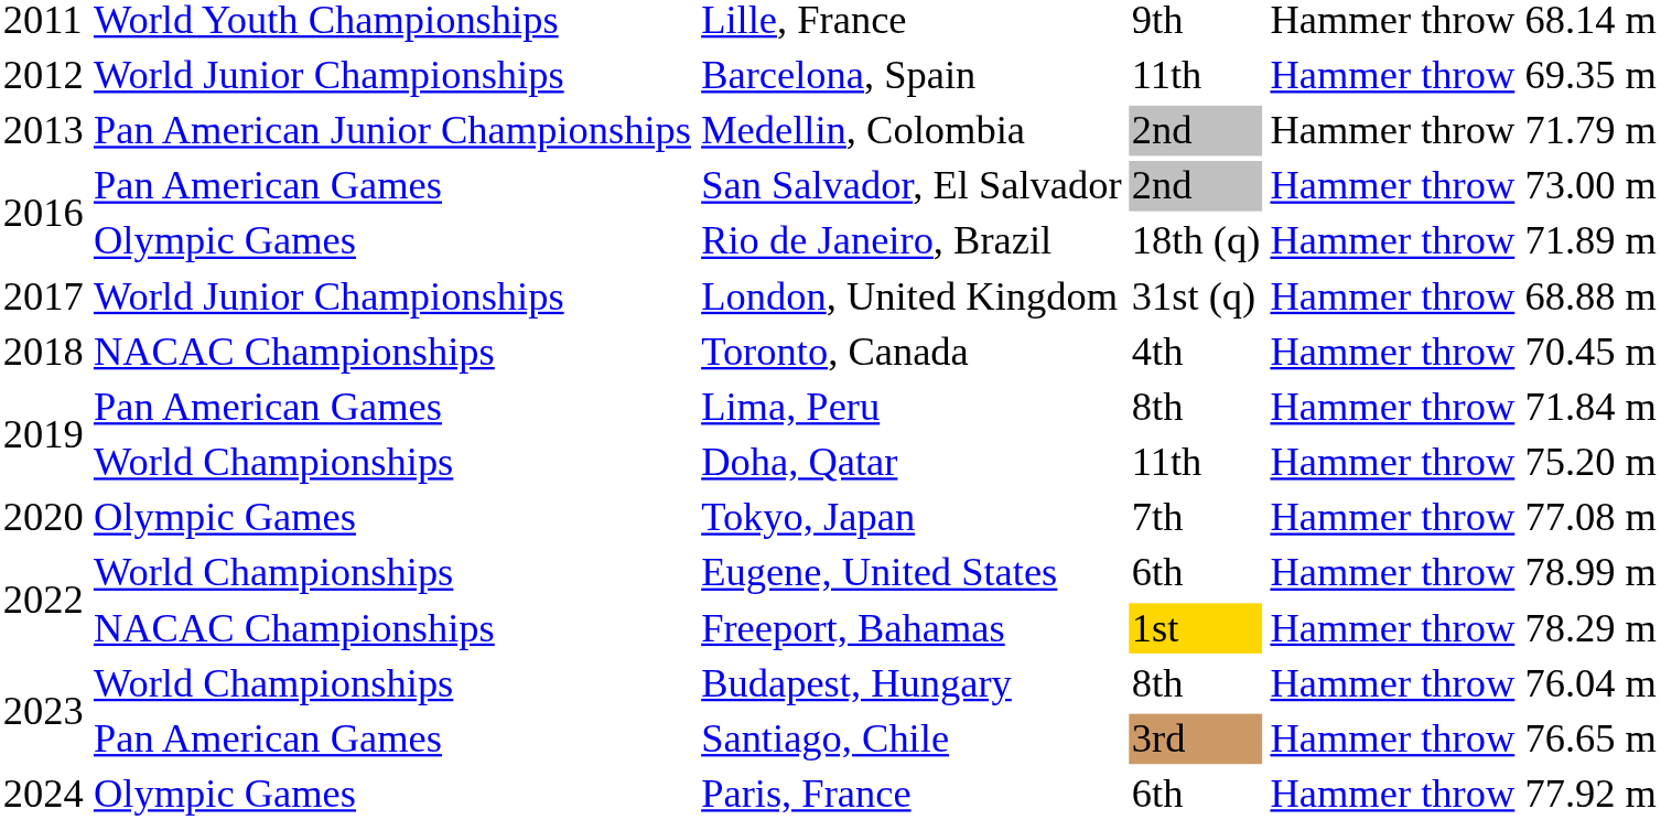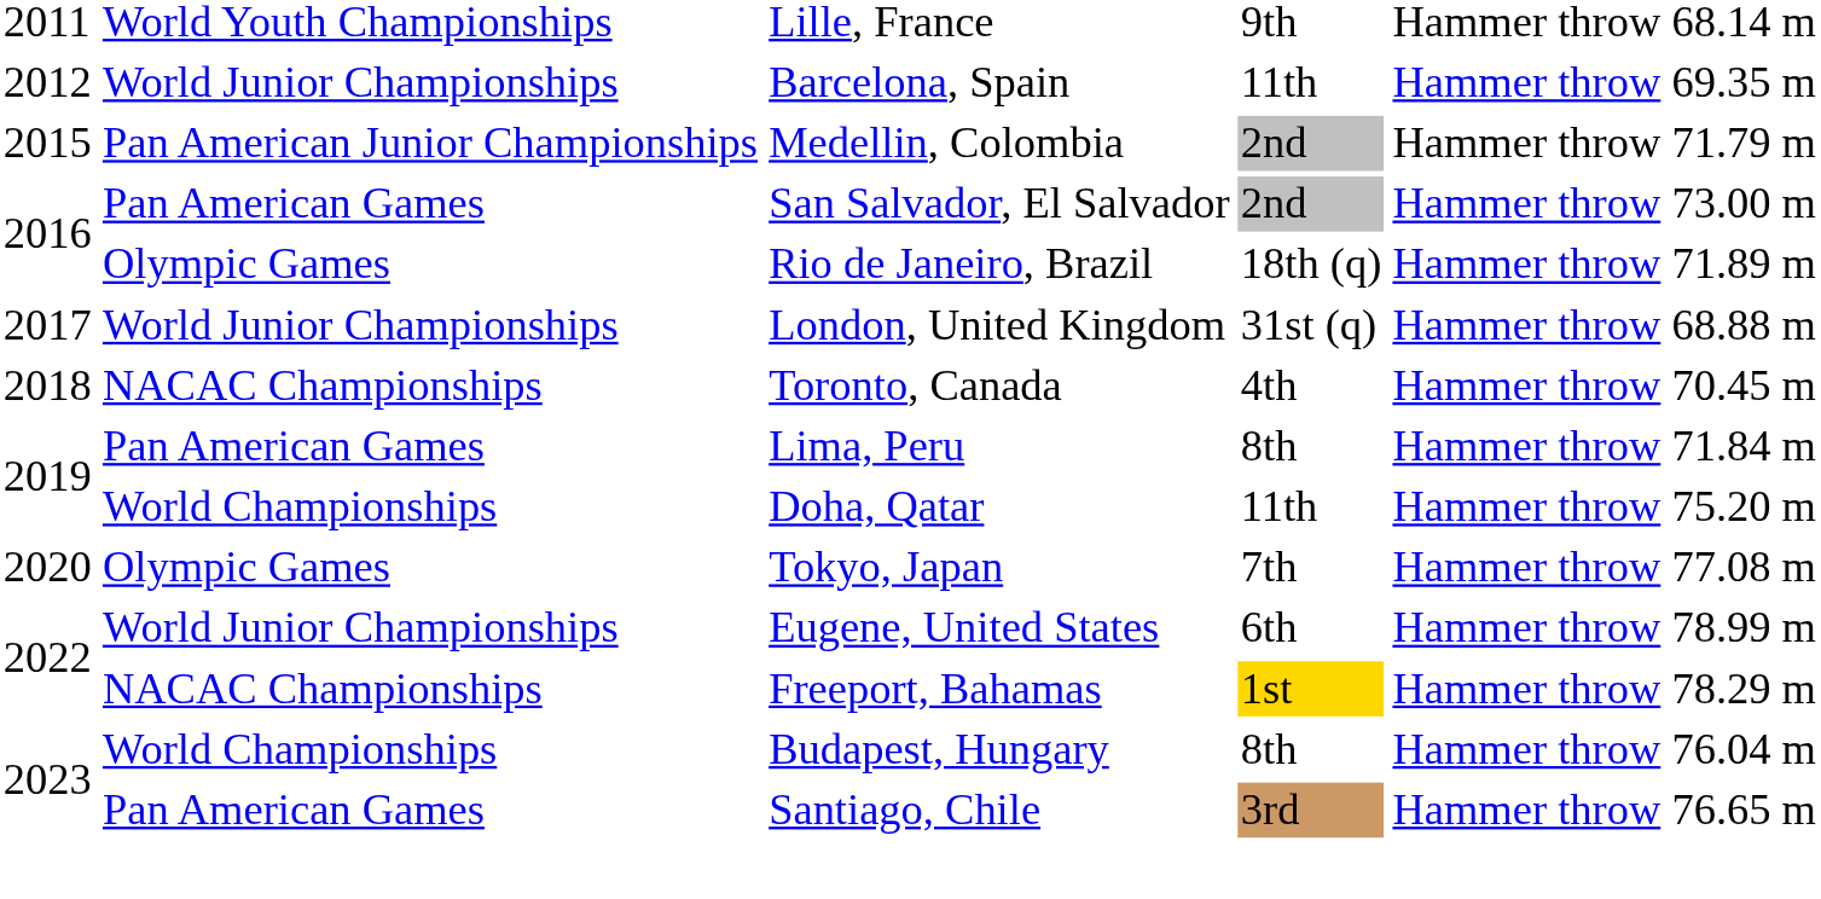 <table>
 <tr>
 <td>2011</td>
 <td><a href='#'>World Youth Championships</a></td>
 <td><a href='#'>Lille</a>, France</td>
 <td>9th</td>
 <td>Hammer throw</td>
 <td>68.14 m</td>
 </tr>
 <tr>
 <td>2012</td>
 <td><a href='#'>World Junior Championships</a></td>
 <td><a href='#'>Barcelona</a>, Spain</td>
 <td>11th</td>
 <td><a href='#'>Hammer throw</a></td>
 <td>69.35 m</td>
 </tr>
 <tr>
-<td>2013</td>
+<td>2015</td>
 <td><a href='#'>Pan American Junior Championships</a></td>
 <td><a href='#'>Medellin</a>, Colombia</td>
 <td bgcolor=silver>2nd</td>
 <td>Hammer throw</td>
 <td>71.79 m</td>
 </tr>
 <tr>
 <td rowspan=2>2016</td>
 <td><a href='#'>Pan American Games</a></td>
 <td><a href='#'>San Salvador</a>, El Salvador</td>
 <td bgcolor=silver>2nd</td>
 <td><a href='#'>Hammer throw</a></td>
 <td>73.00 m</td>
 </tr>
 <tr>
 <td><a href='#'>Olympic Games</a></td>
 <td><a href='#'>Rio de Janeiro</a>, Brazil</td>
 <td>18th (q)</td>
 <td><a href='#'>Hammer throw</a></td>
 <td>71.89 m</td>
 </tr>
 <tr>
 <td>2017</td>
 <td><a href='#'>World Junior Championships</a></td>
 <td><a href='#'>London</a>, United Kingdom</td>
 <td>31st (q)</td>
 <td><a href='#'>Hammer throw</a></td>
 <td>68.88 m</td>
 </tr>
 <tr>
 <td>2018</td>
 <td><a href='#'>NACAC Championships</a></td>
 <td><a href='#'>Toronto</a>, Canada</td>
 <td>4th</td>
 <td><a href='#'>Hammer throw</a></td>
 <td>70.45 m</td>
 </tr>
 <tr>
 <td rowspan=2>2019</td>
 <td><a href='#'>Pan American Games</a></td>
 <td><a href='#'>Lima, Peru</a></td>
 <td>8th</td>
 <td><a href='#'>Hammer throw</a></td>
 <td>71.84 m</td>
 </tr>
 <tr>
 <td><a href='#'>World Championships</a></td>
 <td><a href='#'>Doha, Qatar</a></td>
 <td>11th</td>
 <td><a href='#'>Hammer throw</a></td>
 <td>75.20 m</td>
 </tr>
 <tr>
 <td>2020</td>
 <td><a href='#'>Olympic Games</a></td>
 <td><a href='#'>Tokyo, Japan</a></td>
 <td>7th</td>
 <td><a href='#'>Hammer throw</a></td>
 <td>77.08 m</td>
 </tr>
 <tr>
 <td rowspan=2>2022</td>
-<td><a href='#'>World Championships</a></td>
+<td><a href='#'>World Junior Championships</a></td>
 <td><a href='#'>Eugene, United States</a></td>
 <td>6th</td>
 <td><a href='#'>Hammer throw</a></td>
 <td>78.99 m</td>
 </tr>
 <tr>
 <td><a href='#'>NACAC Championships</a></td>
 <td><a href='#'>Freeport, Bahamas</a></td>
 <td bgcolor=gold>1st</td>
 <td><a href='#'>Hammer throw</a></td>
 <td>78.29 m</td>
 </tr>
 <tr>
 <td rowspan=2>2023</td>
 <td><a href='#'>World Championships</a></td>
 <td><a href='#'>Budapest, Hungary</a></td>
 <td>8th</td>
 <td><a href='#'>Hammer throw</a></td>
 <td>76.04 m</td>
 </tr>
 <tr>
 <td><a href='#'>Pan American Games</a></td>
 <td><a href='#'>Santiago, Chile</a></td>
 <td bgcolor=cc9966>3rd</td>
 <td><a href='#'>Hammer throw</a></td>
 <td>76.65 m</td>
 </tr>
-<tr>
-<td>2024</td>
-<td><a href='#'>Olympic Games</a></td>
-<td><a href='#'>Paris, France</a></td>
-<td>6th</td>
-<td><a href='#'>Hammer throw</a></td>
-<td>77.92 m</td>
-</tr>
 </table>
